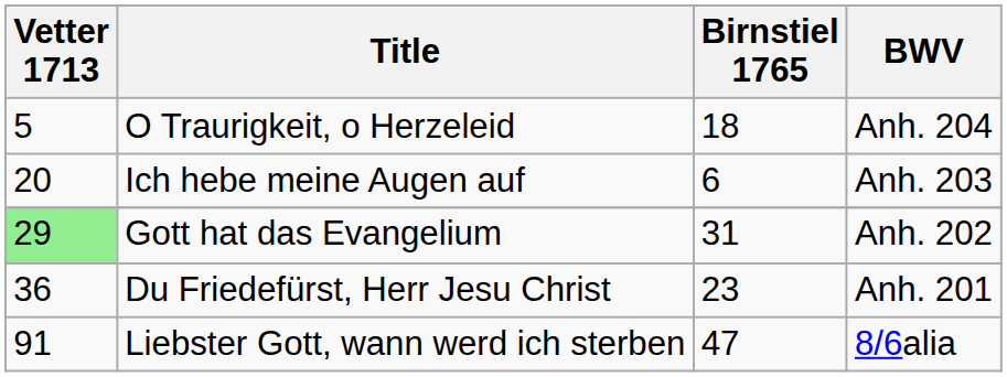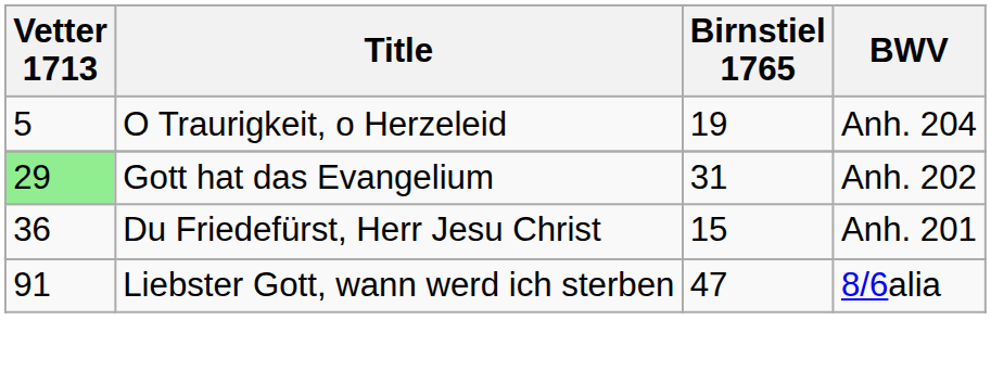 <table class="wikitable sortable">
 <tr>
 <th scope="col">Vetter<br>1713</th>
 <th scope="col">Title</th>
 <th scope="col">Birnstiel<br>1765</th>
 <th scope="col">BWV</th>
 </tr>
 <tr>
 <td>5</td>
 <td>O Traurigkeit, o Herzeleid</td>
-<td>18</td>
+<td>19</td>
 <td>Anh. 204</td>
-</tr>
-<tr>
-<td>20</td>
-<td>Ich hebe meine Augen auf</td>
-<td>6</td>
-<td>Anh. 203</td>
 </tr>
 <tr>
 </tr>
 <tr>
 <td style="background: lightgreen;">29</td>
 <td>Gott hat das Evangelium</td>
 <td>31</td>
 <td>Anh. 202</td>
 </tr>
 <tr>
 <td>36</td>
 <td>Du Friedefürst, Herr Jesu Christ</td>
-<td>23</td>
+<td>15</td>
 <td>Anh. 201</td>
 </tr>
 <tr>
 <td>91</td>
 <td>Liebster Gott, wann werd ich sterben</td>
 <td>47</td>
 <td><a href='#'>8/6</a>alia</td>
 </tr>
 </table>
